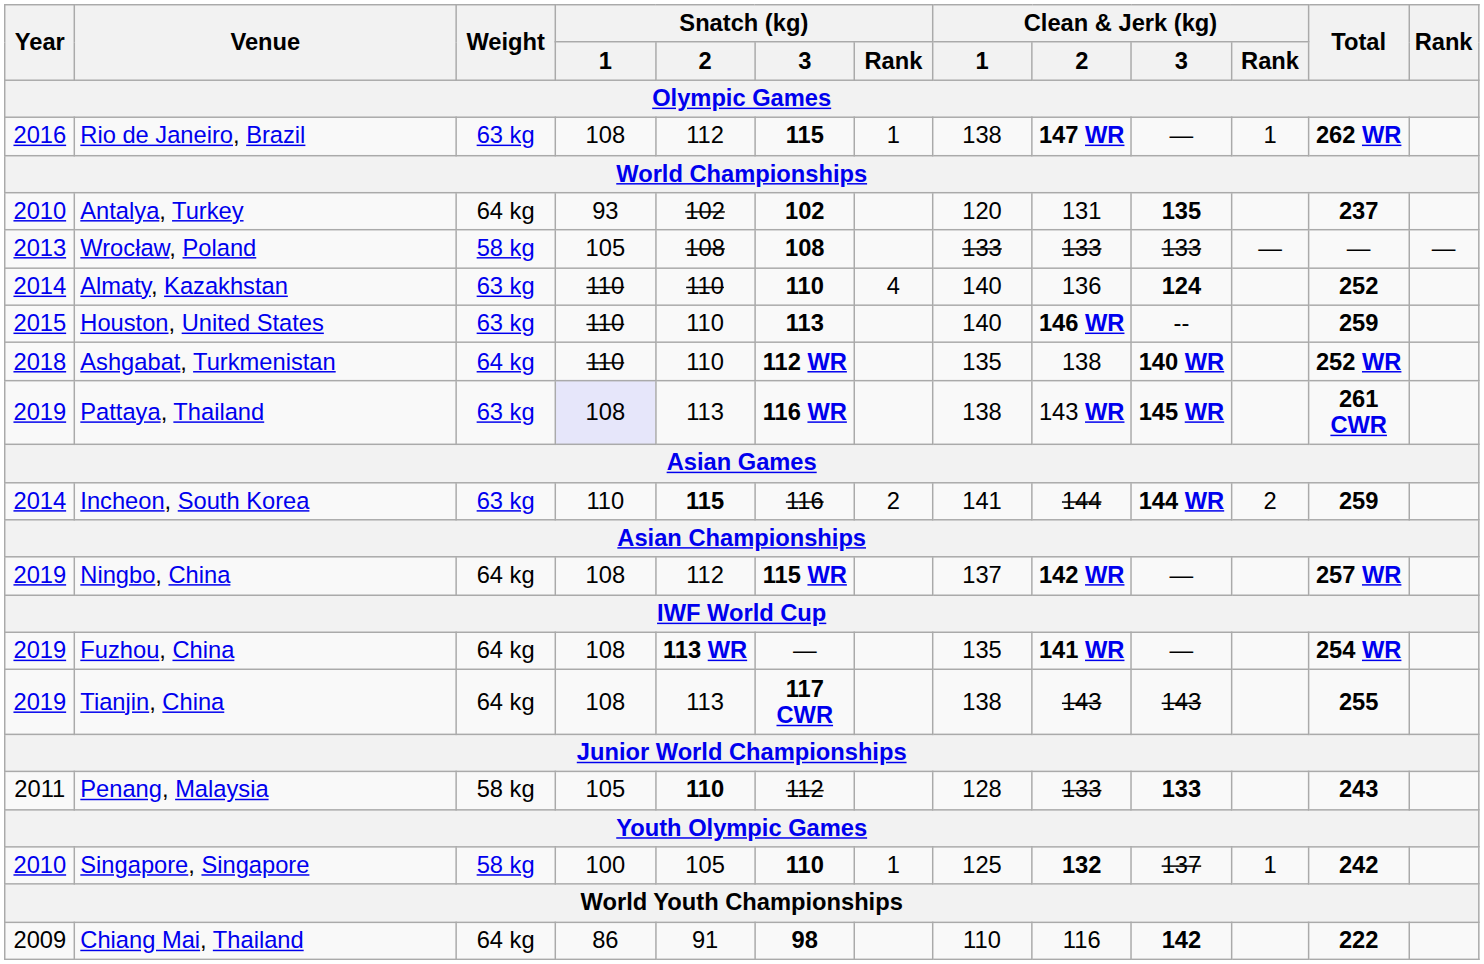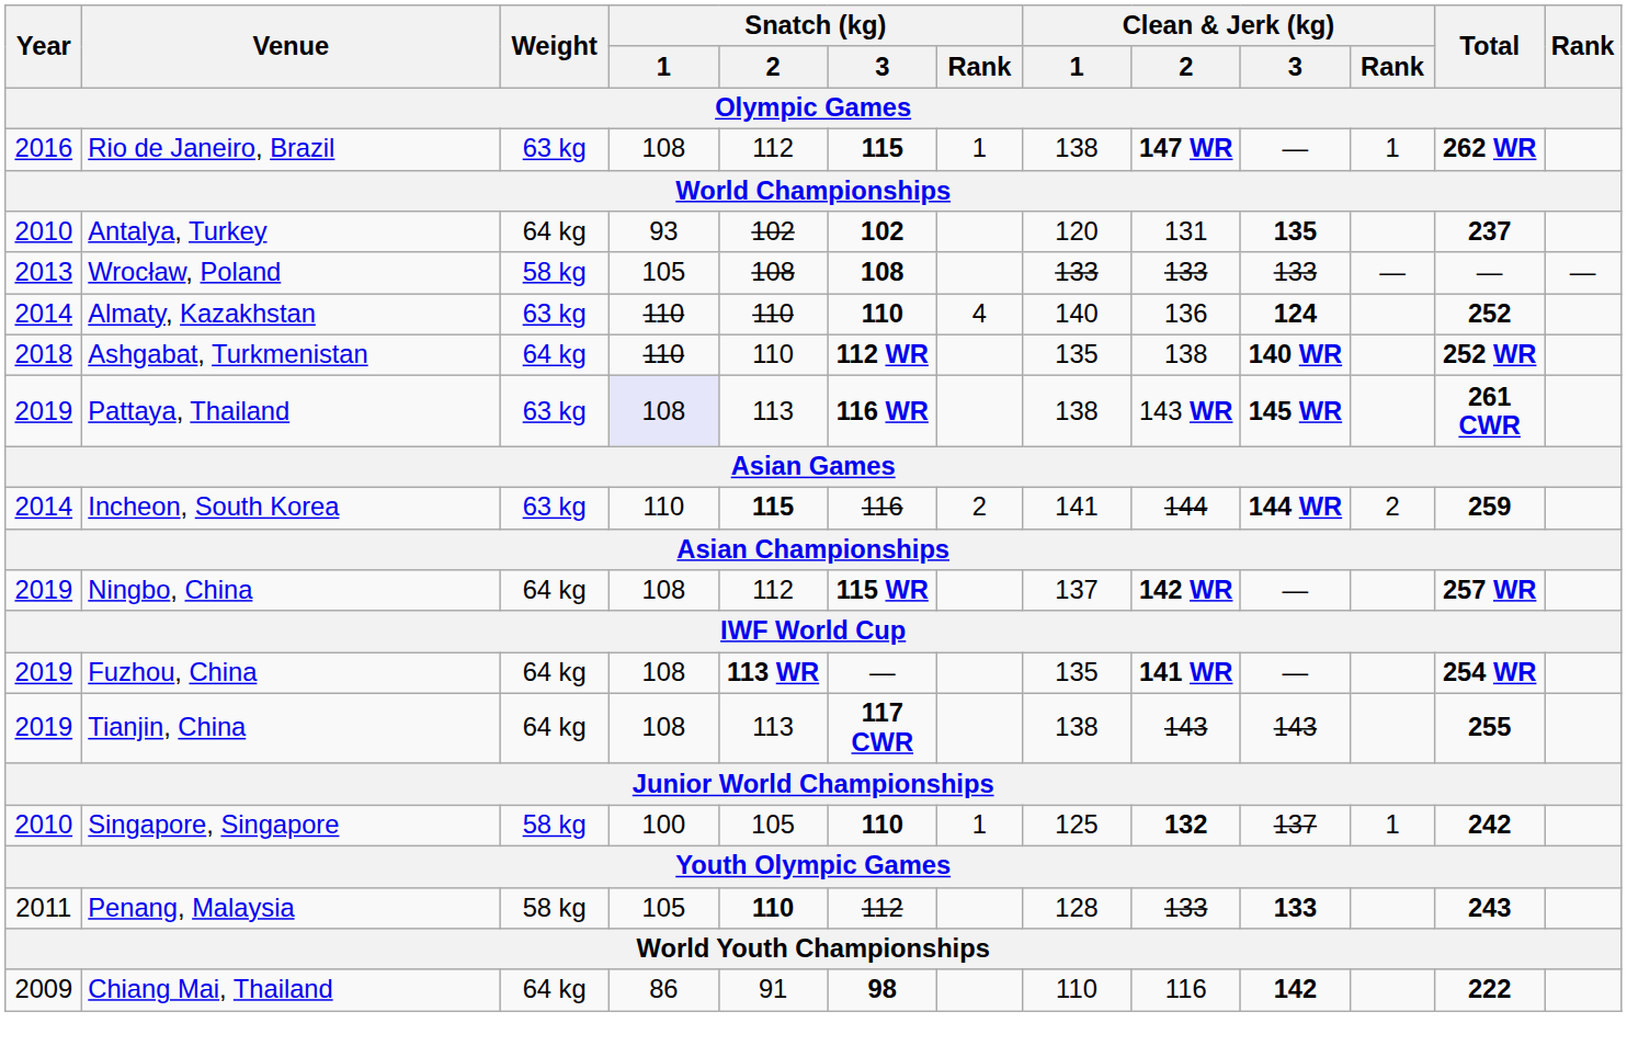 <table class="wikitable" style="text-align:center;">
 <tr>
 <th rowspan=2 width=40>Year</th>
 <th rowspan=2 width=250>Venue</th>
 <th rowspan=2 width=60>Weight</th>
 <th colspan=4>Snatch (kg)</th>
 <th colspan=4>Clean & Jerk (kg)</th>
 <th rowspan=2 width=60>Total</th>
 <th rowspan=2 width=40>Rank</th>
 </tr>
 <tr>
 <th width=60>1</th>
 <th width=60>2</th>
 <th width=60>3</th>
 <th width=45>Rank</th>
 <th width=60>1</th>
 <th width=60>2</th>
 <th width=60>3</th>
 <th width=45>Rank</th>
 </tr>
 <tr>
 <th colspan=13><a href='#'>Olympic Games</a></th>
 </tr>
 <tr>
 <td><a href='#'>2016</a></td>
 <td align=left> <a href='#'>Rio de Janeiro</a>, <a href='#'>Brazil</a></td>
 <td><a href='#'>63 kg</a></td>
 <td>108</td>
 <td>112</td>
 <td><strong>115</strong></td>
 <td>1</td>
 <td>138</td>
 <td><strong>147 <a href='#'>WR</a></strong></td>
 <td>—</td>
 <td>1</td>
 <td><strong>262 <a href='#'>WR</a></strong></td>
 <td><strong></strong></td>
 </tr>
 <tr>
 <th colspan=13><a href='#'>World Championships</a></th>
 </tr>
 <tr>
 <td><a href='#'>2010</a></td>
 <td align=left> <a href='#'>Antalya</a>, <a href='#'>Turkey</a></td>
 <td>64 kg</td>
 <td>93</td>
 <td><s>102</s></td>
 <td><strong>102</strong></td>
 <td><strong></strong></td>
 <td>120</td>
 <td>131</td>
 <td><strong>135</strong></td>
 <td><strong></strong></td>
 <td><strong>237</strong></td>
 <td><strong></strong></td>
 </tr>
 <tr>
 <td><a href='#'>2013</a></td>
 <td align=left> <a href='#'>Wrocław</a>, <a href='#'>Poland</a></td>
 <td><a href='#'>58 kg</a></td>
 <td>105</td>
 <td><s>108</s></td>
 <td><strong>108</strong></td>
 <td><strong></strong></td>
 <td><s>133</s></td>
 <td><s>133</s></td>
 <td><s>133</s></td>
 <td>—</td>
 <td>—</td>
 <td>—</td>
 </tr>
 <tr>
 <td><a href='#'>2014</a></td>
 <td align=left> <a href='#'>Almaty</a>, <a href='#'>Kazakhstan</a></td>
 <td><a href='#'>63 kg</a></td>
 <td><s>110</s></td>
 <td><s>110</s></td>
 <td><strong>110</strong></td>
 <td>4</td>
 <td>140</td>
 <td>136</td>
 <td><strong>124</strong></td>
 <td><strong></strong></td>
 <td><strong>252</strong></td>
-<td><strong></strong></td>
-</tr>
-<tr>
-<td><a href='#'>2015</a></td>
-<td align=left> <a href='#'>Houston</a>, <a href='#'>United States</a></td>
-<td><a href='#'>63 kg</a></td>
-<td><s>110</s></td>
-<td>110</td>
-<td><strong>113</strong></td>
-<td><strong></strong></td>
-<td>140</td>
-<td><strong>146 <a href='#'>WR</a></strong></td>
-<td>--</td>
-<td><strong></strong></td>
-<td><strong>259</strong></td>
 <td><strong></strong></td>
 </tr>
 <tr>
 <td><a href='#'>2018</a></td>
 <td align=left> <a href='#'>Ashgabat</a>, <a href='#'>Turkmenistan</a></td>
 <td><a href='#'>64 kg</a></td>
 <td><s>110</s></td>
 <td>110</td>
 <td><strong>112 <a href='#'>WR</a></strong></td>
 <td></td>
 <td>135</td>
 <td>138</td>
 <td><strong>140 <a href='#'>WR</a></strong></td>
 <td></td>
 <td><strong>252 <a href='#'>WR</a></strong></td>
 <td></td>
 </tr>
 <tr>
 <td><a href='#'>2019</a></td>
 <td align=left> <a href='#'>Pattaya</a>, <a href='#'>Thailand</a></td>
 <td><a href='#'>63 kg</a></td>
 <td style="background: lavender;">108</td>
 <td>113</td>
 <td><strong>116 <a href='#'>WR</a></strong></td>
 <td></td>
 <td>138</td>
 <td>143 <strong><a href='#'>WR</a></strong></td>
 <td><strong>145 <a href='#'>WR</a></strong></td>
 <td></td>
 <td><strong>261 <a href='#'>CWR</a></strong></td>
 <td></td>
 </tr>
 <tr>
 <th colspan=13><a href='#'>Asian Games</a></th>
 </tr>
 <tr>
 <td><a href='#'>2014</a></td>
 <td align=left> <a href='#'>Incheon</a>, <a href='#'>South Korea</a></td>
 <td><a href='#'>63 kg</a></td>
 <td>110</td>
 <td><strong>115</strong></td>
 <td><s>116</s></td>
 <td>2</td>
 <td>141</td>
 <td><s>144</s></td>
 <td><strong>144 <a href='#'>WR</a></strong></td>
 <td>2</td>
 <td><strong>259</strong></td>
 <td><strong></strong></td>
 </tr>
 <tr>
 <th colspan=13><a href='#'>Asian Championships</a></th>
 </tr>
 <tr>
 <td><a href='#'>2019</a></td>
 <td align=left> <a href='#'>Ningbo</a>, <a href='#'>China</a></td>
 <td>64 kg</td>
 <td>108</td>
 <td>112</td>
 <td><strong>115 <a href='#'>WR</a></strong></td>
 <td></td>
 <td>137</td>
 <td><strong>142 <a href='#'>WR</a></strong></td>
 <td>—</td>
 <td></td>
 <td><strong>257 <a href='#'>WR</a></strong></td>
 <td></td>
 </tr>
 <tr>
 <th colspan=13><a href='#'>IWF World Cup</a></th>
 </tr>
 <tr>
 <td><a href='#'>2019</a></td>
 <td align=left> <a href='#'>Fuzhou</a>, <a href='#'>China</a></td>
 <td>64 kg</td>
 <td>108</td>
 <td><strong>113 <a href='#'>WR</a></strong></td>
 <td>—</td>
 <td></td>
 <td>135</td>
 <td><strong>141 <a href='#'>WR</a></strong></td>
 <td>—</td>
 <td></td>
 <td><strong>254 <a href='#'>WR</a></strong></td>
 <td></td>
 </tr>
 <tr>
 <td><a href='#'>2019</a></td>
 <td align=left> <a href='#'>Tianjin</a>, <a href='#'>China</a></td>
 <td>64 kg</td>
 <td>108</td>
 <td>113</td>
 <td><strong>117 <a href='#'>CWR</a></strong></td>
 <td></td>
 <td>138</td>
 <td><s>143</s></td>
 <td><s>143</s></td>
 <td></td>
 <td><strong>255</strong></td>
 <td></td>
 </tr>
 <tr>
 <th colspan=13><a href='#'>Junior World Championships</a></th>
 </tr>
 <tr>
+<td><a href='#'>2010</a></td>
+<td align=left> <a href='#'>Singapore</a>, <a href='#'>Singapore</a></td>
+<td><a href='#'>58 kg</a></td>
+<td>100</td>
+<td>105</td>
+<td><strong>110</strong></td>
+<td>1</td>
+<td>125</td>
+<td><strong>132</strong></td>
+<td><s>137</s></td>
+<td>1</td>
+<td><strong>242</strong></td>
+<td><strong></strong></td>
+</tr>
+<tr>
+<th colspan=13><a href='#'>Youth Olympic Games</a></th>
+</tr>
+<tr>
 <td>2011</td>
 <td align=left> <a href='#'>Penang</a>, <a href='#'>Malaysia</a></td>
 <td>58 kg</td>
 <td>105</td>
 <td><strong>110</strong></td>
 <td><s>112</s></td>
 <td><strong></strong></td>
 <td>128</td>
 <td><s>133</s></td>
 <td><strong>133</strong></td>
 <td><strong></strong></td>
 <td><strong>243</strong></td>
-<td><strong></strong></td>
-</tr>
-<tr>
-<th colspan=13><a href='#'>Youth Olympic Games</a></th>
-</tr>
-<tr>
-<td><a href='#'>2010</a></td>
-<td align=left> <a href='#'>Singapore</a>, <a href='#'>Singapore</a></td>
-<td><a href='#'>58 kg</a></td>
-<td>100</td>
-<td>105</td>
-<td><strong>110</strong></td>
-<td>1</td>
-<td>125</td>
-<td><strong>132</strong></td>
-<td><s>137</s></td>
-<td>1</td>
-<td><strong>242</strong></td>
 <td><strong></strong></td>
 </tr>
 <tr>
 <th colspan=13>World Youth Championships</th>
 </tr>
 <tr>
 <td>2009</td>
 <td align=left> <a href='#'>Chiang Mai</a>, <a href='#'>Thailand</a></td>
 <td>64 kg</td>
 <td>86</td>
 <td>91</td>
 <td><strong>98</strong></td>
 <td><strong></strong></td>
 <td>110</td>
 <td>116</td>
 <td><strong>142</strong></td>
 <td><strong></strong></td>
 <td><strong>222</strong></td>
 <td><strong></strong></td>
 </tr>
 </table>
